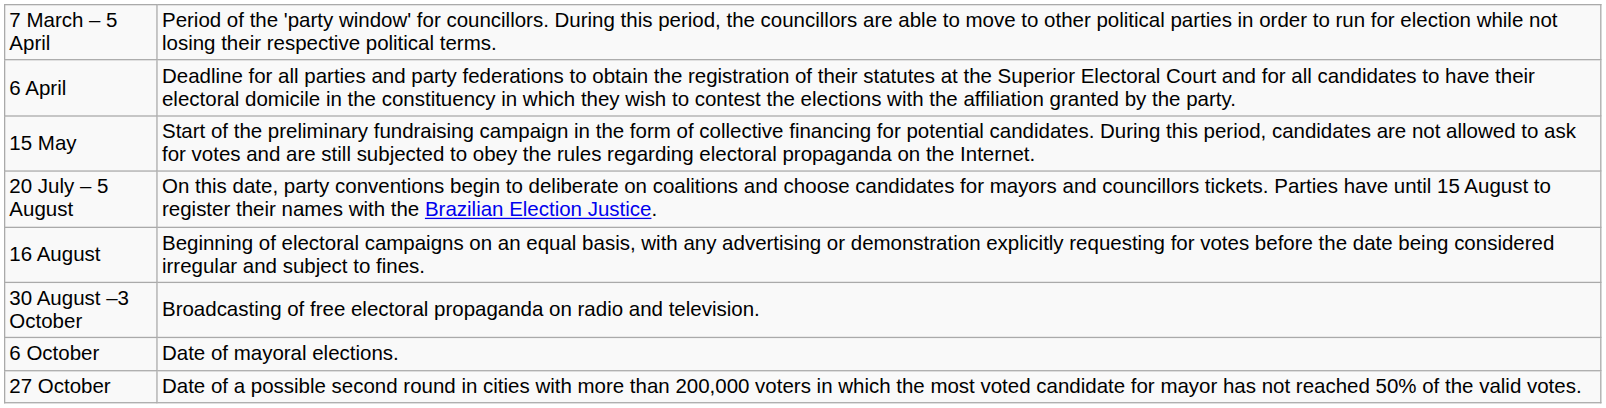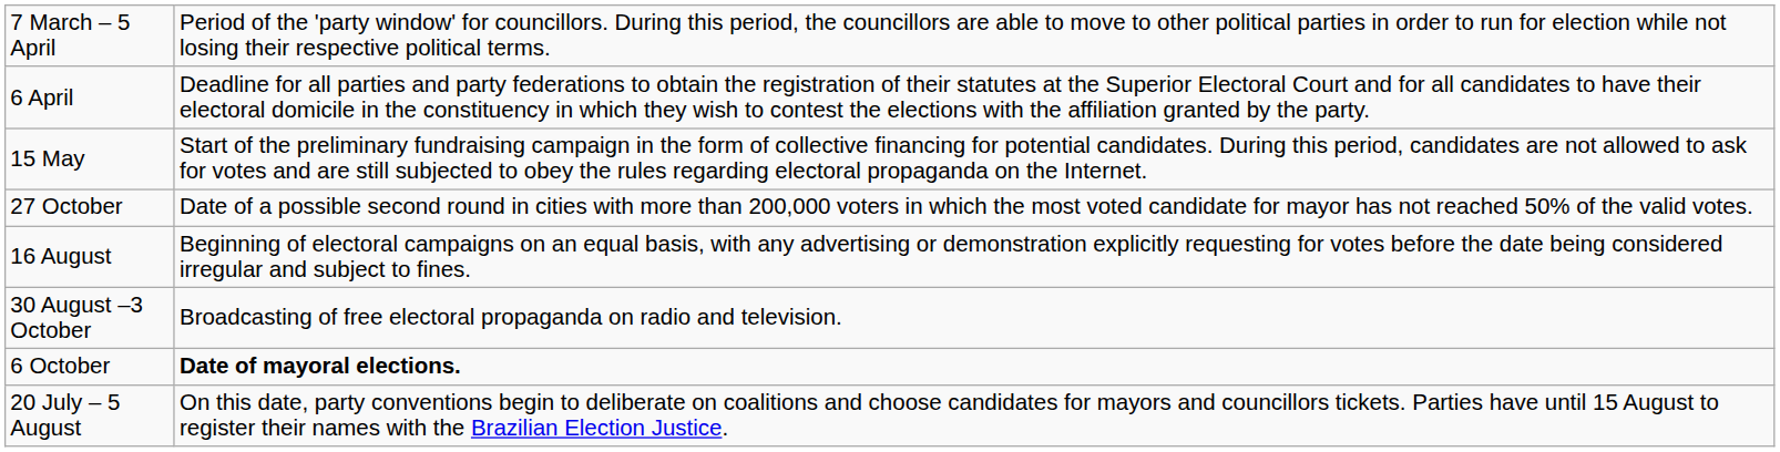 <table class="wikitable">
 <tr>
 <td>7 March – 5 April</td>
 <td>Period of the 'party window' for councillors. During this period, the councillors are able to move to other political parties in order to run for election while not losing their respective political terms.</td>
 </tr>
 <tr>
 <td>6 April</td>
 <td>Deadline for all parties and party federations to obtain the registration of their statutes at the Superior Electoral Court and for all candidates to have their electoral domicile in the constituency in which they wish to contest the elections with the affiliation granted by the party.</td>
 </tr>
 <tr>
 <td>15 May</td>
 <td>Start of the preliminary fundraising campaign in the form of collective financing for potential candidates. During this period, candidates are not allowed to ask for votes and are still subjected to obey the rules regarding electoral propaganda on the Internet.</td>
 </tr>
 <tr>
-<td>20 July – 5 August</td>
-<td>On this date, party conventions begin to deliberate on coalitions and choose candidates for mayors and councillors tickets. Parties have until 15 August to register their names with the <a href='#'>Brazilian Election Justice</a>.</td>
+<td>27 October</td>
+<td>Date of a possible second round in cities with more than 200,000 voters in which the most voted candidate for mayor has not reached 50% of the valid votes.</td>
 </tr>
 <tr>
 <td>16 August</td>
 <td>Beginning of electoral campaigns on an equal basis, with any advertising or demonstration explicitly requesting for votes before the date being considered irregular and subject to fines.</td>
 </tr>
 <tr>
 <td>30 August –3 October</td>
 <td>Broadcasting of free electoral propaganda on radio and television.</td>
 </tr>
 <tr>
 <td>6 October</td>
-<td>Date of mayoral elections.</td>
+<td><strong>Date of mayoral elections.</strong></td>
 </tr>
 <tr>
-<td>27 October</td>
-<td>Date of a possible second round in cities with more than 200,000 voters in which the most voted candidate for mayor has not reached 50% of the valid votes.</td>
+<td>20 July – 5 August</td>
+<td>On this date, party conventions begin to deliberate on coalitions and choose candidates for mayors and councillors tickets. Parties have until 15 August to register their names with the <a href='#'>Brazilian Election Justice</a>.</td>
 </tr>
 </table>
